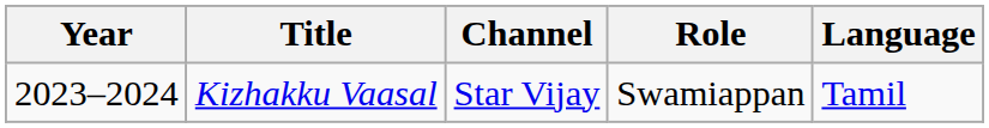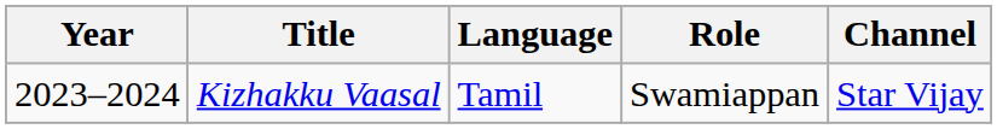 <table class="wikitable sortable">
 <tr>
 <th>Year</th>
 <th>Title</th>
+<th>Language</th>
+<th>Role</th>
 <th>Channel</th>
-<th>Role</th>
-<th>Language</th>
 </tr>
 <tr>
 <td>2023–2024</td>
 <td><em><a href='#'>Kizhakku Vaasal</a></em></td>
+<td><a href='#'>Tamil</a></td>
+<td>Swamiappan</td>
 <td><a href='#'>Star Vijay</a></td>
-<td>Swamiappan</td>
-<td><a href='#'>Tamil</a></td>
 </tr>
 </table>
